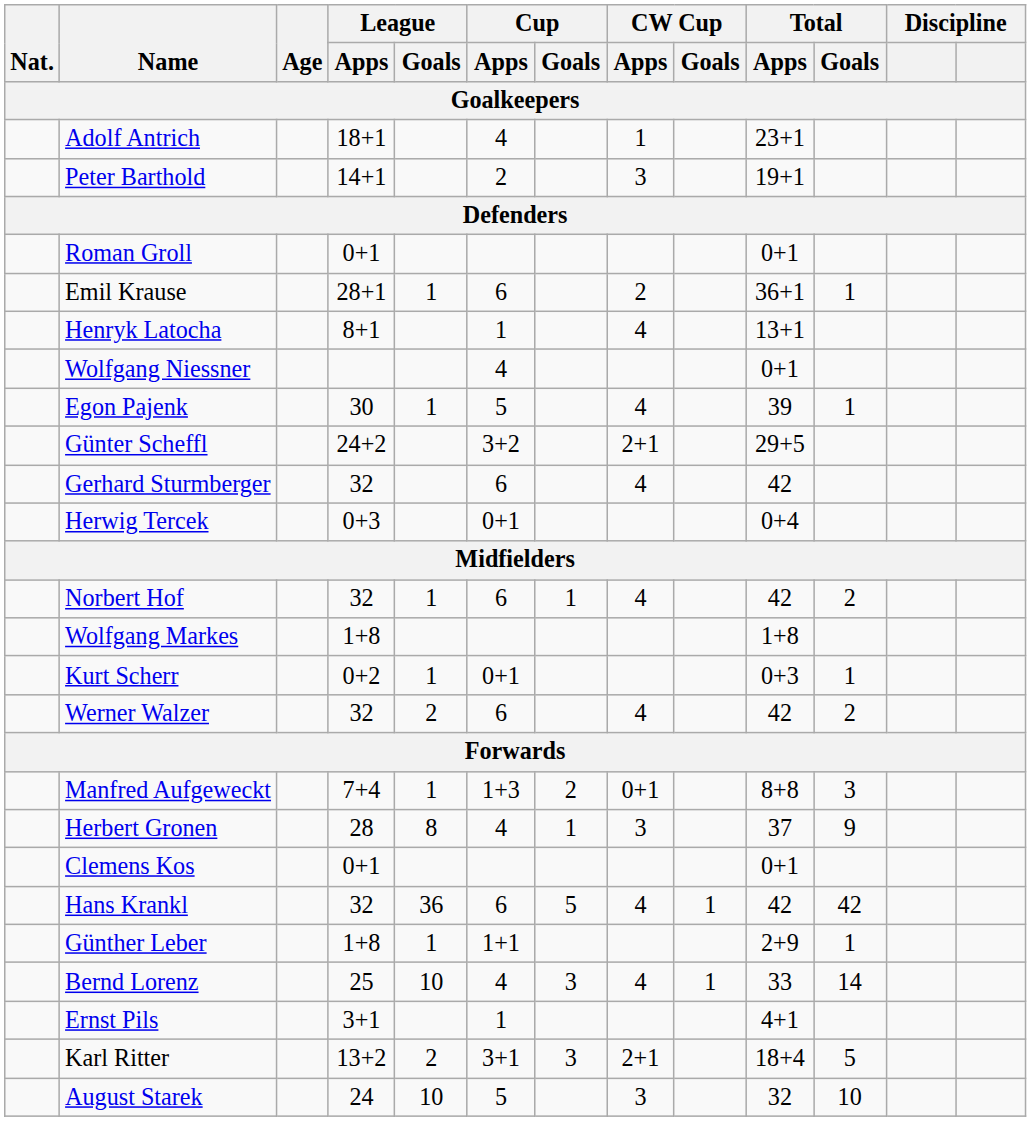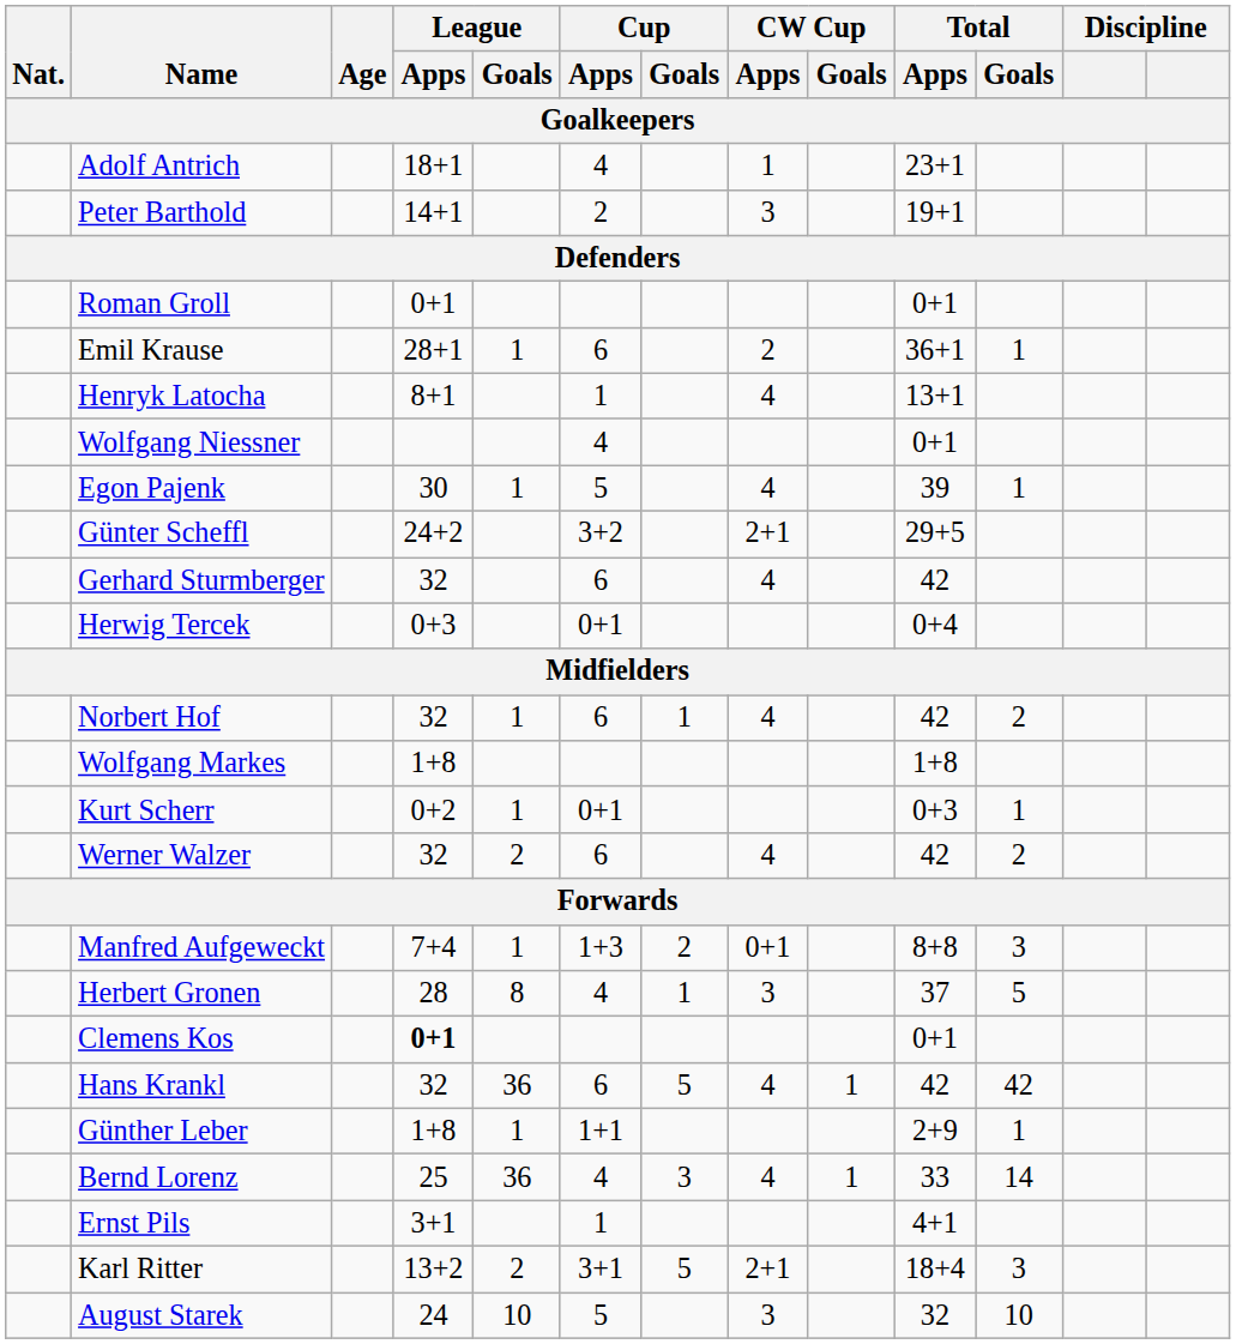 <table class="wikitable" style="text-align:center">
 <tr>
 <th rowspan="2" valign="bottom">Nat.</th>
 <th rowspan="2" valign="bottom">Name</th>
 <th rowspan="2" valign="bottom">Age</th>
 <th colspan="2" width="85">League</th>
 <th colspan="2" width="85">Cup</th>
 <th colspan="2" width="85">CW Cup</th>
 <th colspan="2" width="85">Total</th>
 <th colspan="2" width="85">Discipline</th>
 </tr>
 <tr>
 <th>Apps</th>
 <th>Goals</th>
 <th>Apps</th>
 <th>Goals</th>
 <th>Apps</th>
 <th>Goals</th>
 <th>Apps</th>
 <th>Goals</th>
 <th></th>
 <th></th>
 </tr>
 <tr>
 <th colspan=15>Goalkeepers</th>
 </tr>
 <tr>
 <td></td>
 <td align="left"><a href='#'>Adolf Antrich</a></td>
 <td></td>
 <td>18+1</td>
 <td></td>
 <td>4</td>
 <td></td>
 <td>1</td>
 <td></td>
 <td>23+1</td>
 <td></td>
 <td></td>
 <td></td>
 </tr>
 <tr>
 <td></td>
 <td align="left"><a href='#'>Peter Barthold</a></td>
 <td></td>
 <td>14+1</td>
 <td></td>
 <td>2</td>
 <td></td>
 <td>3</td>
 <td></td>
 <td>19+1</td>
 <td></td>
 <td></td>
 <td></td>
 </tr>
 <tr>
 <th colspan=15>Defenders</th>
 </tr>
 <tr>
 <td></td>
 <td align="left"><a href='#'>Roman Groll</a></td>
 <td></td>
 <td>0+1</td>
 <td></td>
 <td></td>
 <td></td>
 <td></td>
 <td></td>
 <td>0+1</td>
 <td></td>
 <td></td>
 <td></td>
 </tr>
 <tr>
 <td></td>
 <td align="left">Emil Krause</td>
 <td></td>
 <td>28+1</td>
 <td>1</td>
 <td>6</td>
 <td></td>
 <td>2</td>
 <td></td>
 <td>36+1</td>
 <td>1</td>
 <td></td>
 <td></td>
 </tr>
 <tr>
 <td></td>
 <td align="left"><a href='#'>Henryk Latocha</a></td>
 <td></td>
 <td>8+1</td>
 <td></td>
 <td>1</td>
 <td></td>
 <td>4</td>
 <td></td>
 <td>13+1</td>
 <td></td>
 <td></td>
 <td></td>
 </tr>
 <tr>
 <td></td>
 <td align="left"><a href='#'>Wolfgang Niessner</a></td>
 <td></td>
 <td></td>
 <td></td>
 <td>4</td>
 <td></td>
 <td></td>
 <td></td>
 <td>0+1</td>
 <td></td>
 <td></td>
 <td></td>
 </tr>
 <tr>
 <td></td>
 <td align="left"><a href='#'>Egon Pajenk</a></td>
 <td></td>
 <td>30</td>
 <td>1</td>
 <td>5</td>
 <td></td>
 <td>4</td>
 <td></td>
 <td>39</td>
 <td>1</td>
 <td></td>
 <td></td>
 </tr>
 <tr>
 <td></td>
 <td align="left"><a href='#'>Günter Scheffl</a></td>
 <td></td>
 <td>24+2</td>
 <td></td>
 <td>3+2</td>
 <td></td>
 <td>2+1</td>
 <td></td>
 <td>29+5</td>
 <td></td>
 <td></td>
 <td></td>
 </tr>
 <tr>
 <td></td>
 <td align="left"><a href='#'>Gerhard Sturmberger</a></td>
 <td></td>
 <td>32</td>
 <td></td>
 <td>6</td>
 <td></td>
 <td>4</td>
 <td></td>
 <td>42</td>
 <td></td>
 <td></td>
 <td></td>
 </tr>
 <tr>
 <td></td>
 <td align="left"><a href='#'>Herwig Tercek</a></td>
 <td></td>
 <td>0+3</td>
 <td></td>
 <td>0+1</td>
 <td></td>
 <td></td>
 <td></td>
 <td>0+4</td>
 <td></td>
 <td></td>
 <td></td>
 </tr>
 <tr>
 <th colspan=15>Midfielders</th>
 </tr>
 <tr>
 <td></td>
 <td align="left"><a href='#'>Norbert Hof</a></td>
 <td></td>
 <td>32</td>
 <td>1</td>
 <td>6</td>
 <td>1</td>
 <td>4</td>
 <td></td>
 <td>42</td>
 <td>2</td>
 <td></td>
 <td></td>
 </tr>
 <tr>
 <td></td>
 <td align="left"><a href='#'>Wolfgang Markes</a></td>
 <td></td>
 <td>1+8</td>
 <td></td>
 <td></td>
 <td></td>
 <td></td>
 <td></td>
 <td>1+8</td>
 <td></td>
 <td></td>
 <td></td>
 </tr>
 <tr>
 <td></td>
 <td align="left"><a href='#'>Kurt Scherr</a></td>
 <td></td>
 <td>0+2</td>
 <td>1</td>
 <td>0+1</td>
 <td></td>
 <td></td>
 <td></td>
 <td>0+3</td>
 <td>1</td>
 <td></td>
 <td></td>
 </tr>
 <tr>
 <td></td>
 <td align="left"><a href='#'>Werner Walzer</a></td>
 <td></td>
 <td>32</td>
 <td>2</td>
 <td>6</td>
 <td></td>
 <td>4</td>
 <td></td>
 <td>42</td>
 <td>2</td>
 <td></td>
 <td></td>
 </tr>
 <tr>
 <th colspan=15>Forwards</th>
 </tr>
 <tr>
 <td></td>
 <td align="left"><a href='#'>Manfred Aufgeweckt</a></td>
 <td></td>
 <td>7+4</td>
 <td>1</td>
 <td>1+3</td>
 <td>2</td>
 <td>0+1</td>
 <td></td>
 <td>8+8</td>
 <td>3</td>
 <td></td>
 <td></td>
 </tr>
 <tr>
 <td></td>
 <td align="left"><a href='#'>Herbert Gronen</a></td>
 <td></td>
 <td>28</td>
 <td>8</td>
 <td>4</td>
 <td>1</td>
 <td>3</td>
 <td></td>
 <td>37</td>
-<td>9</td>
+<td>5</td>
 <td></td>
 <td></td>
 </tr>
 <tr>
 <td></td>
 <td align="left"><a href='#'>Clemens Kos</a></td>
 <td></td>
-<td>0+1</td>
+<td><strong>0+1</strong></td>
 <td></td>
 <td></td>
 <td></td>
 <td></td>
 <td></td>
 <td>0+1</td>
 <td></td>
 <td></td>
 <td></td>
 </tr>
 <tr>
 <td></td>
 <td align="left"><a href='#'>Hans Krankl</a></td>
 <td></td>
 <td>32</td>
 <td>36</td>
 <td>6</td>
 <td>5</td>
 <td>4</td>
 <td>1</td>
 <td>42</td>
 <td>42</td>
 <td></td>
 <td></td>
 </tr>
 <tr>
 <td></td>
 <td align="left"><a href='#'>Günther Leber</a></td>
 <td></td>
 <td>1+8</td>
 <td>1</td>
 <td>1+1</td>
 <td></td>
 <td></td>
 <td></td>
 <td>2+9</td>
 <td>1</td>
 <td></td>
 <td></td>
 </tr>
 <tr>
 <td></td>
 <td align="left"><a href='#'>Bernd Lorenz</a></td>
 <td></td>
 <td>25</td>
-<td>10</td>
+<td>36</td>
 <td>4</td>
 <td>3</td>
 <td>4</td>
 <td>1</td>
 <td>33</td>
 <td>14</td>
 <td></td>
 <td></td>
 </tr>
 <tr>
 <td></td>
 <td align="left"><a href='#'>Ernst Pils</a></td>
 <td></td>
 <td>3+1</td>
 <td></td>
 <td>1</td>
 <td></td>
 <td></td>
 <td></td>
 <td>4+1</td>
 <td></td>
 <td></td>
 <td></td>
 </tr>
 <tr>
 <td></td>
 <td align="left">Karl Ritter</td>
 <td></td>
 <td>13+2</td>
 <td>2</td>
 <td>3+1</td>
-<td>3</td>
+<td>5</td>
 <td>2+1</td>
 <td></td>
 <td>18+4</td>
-<td>5</td>
+<td>3</td>
 <td></td>
 <td></td>
 </tr>
 <tr>
 <td></td>
 <td align="left"><a href='#'>August Starek</a></td>
 <td></td>
 <td>24</td>
 <td>10</td>
 <td>5</td>
 <td></td>
 <td>3</td>
 <td></td>
 <td>32</td>
 <td>10</td>
 <td></td>
 <td></td>
 </tr>
 </table>
